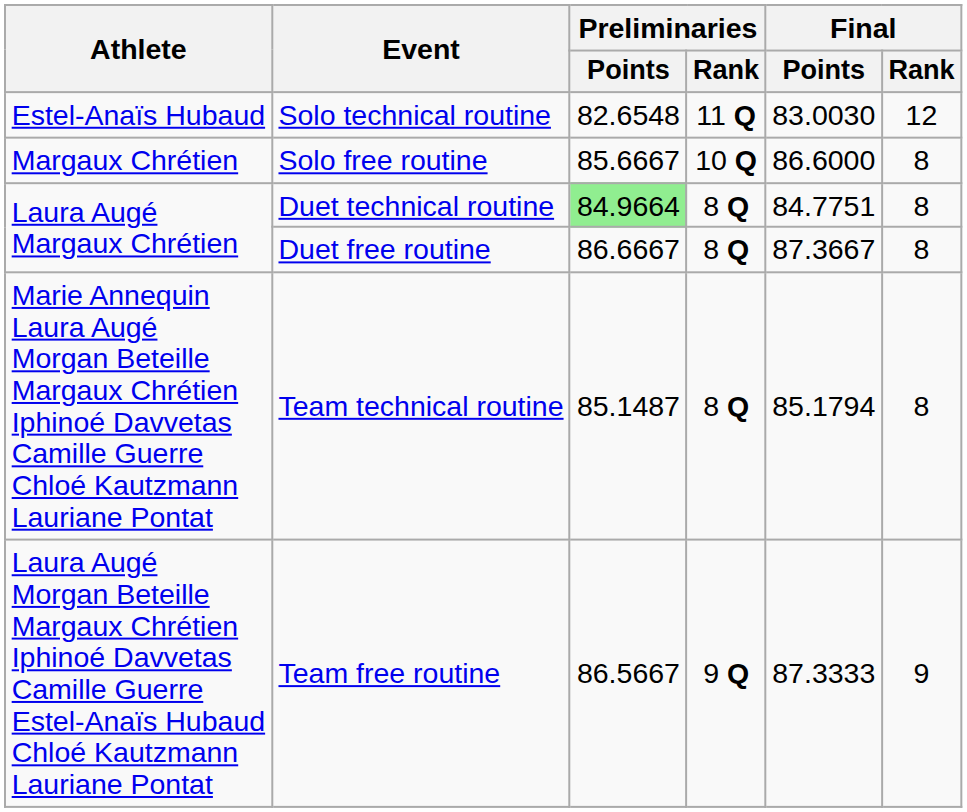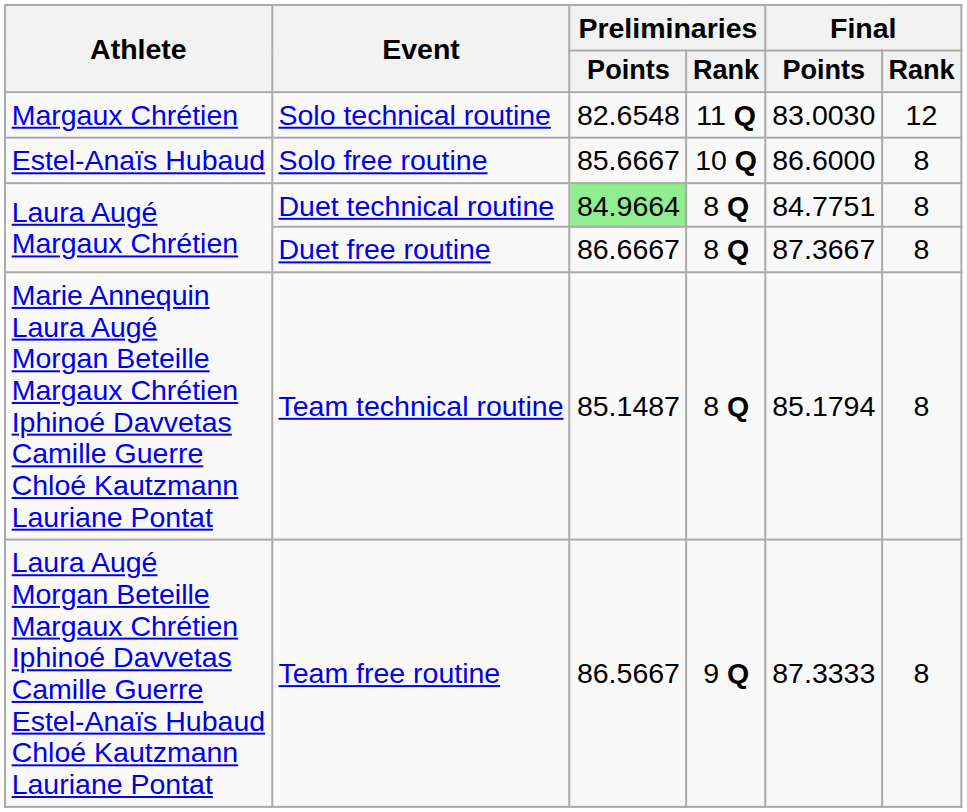 <table class=wikitable style="font-size:90%">
 <tr>
 <th rowspan="2">Athlete</th>
 <th rowspan="2">Event</th>
 <th colspan="2">Preliminaries</th>
 <th colspan="2">Final</th>
 </tr>
 <tr style="font-size:95%">
 <th>Points</th>
 <th>Rank</th>
 <th>Points</th>
 <th>Rank</th>
 </tr>
 <tr align=center>
-<td align=left><a href='#'>Estel-Anaïs Hubaud</a></td>
+<td align=left><a href='#'>Margaux Chrétien</a></td>
 <td align=left><a href='#'>Solo technical routine</a></td>
 <td>82.6548</td>
 <td>11 <strong>Q</strong></td>
 <td>83.0030</td>
 <td>12</td>
 </tr>
 <tr align=center>
-<td align=left><a href='#'>Margaux Chrétien</a></td>
+<td align=left><a href='#'>Estel-Anaïs Hubaud</a></td>
 <td align=left><a href='#'>Solo free routine</a></td>
 <td>85.6667</td>
 <td>10 <strong>Q</strong></td>
 <td>86.6000</td>
 <td>8</td>
 </tr>
 <tr align=center>
 <td align=left rowspan=2><a href='#'>Laura Augé</a><br><a href='#'>Margaux Chrétien</a></td>
 <td align=left><a href='#'>Duet technical routine</a></td>
 <td style="background: lightgreen;">84.9664</td>
 <td>8 <strong>Q</strong></td>
 <td>84.7751</td>
 <td>8</td>
 </tr>
 <tr align=center>
 <td align=left><a href='#'>Duet free routine</a></td>
 <td>86.6667</td>
 <td>8 <strong>Q</strong></td>
 <td>87.3667</td>
 <td>8</td>
 </tr>
 <tr align=center>
 <td align=left><a href='#'>Marie Annequin</a><br><a href='#'>Laura Augé</a><br><a href='#'>Morgan Beteille</a><br><a href='#'>Margaux Chrétien</a><br><a href='#'>Iphinoé Davvetas</a><br><a href='#'>Camille Guerre</a><br><a href='#'>Chloé Kautzmann</a><br><a href='#'>Lauriane Pontat</a></td>
 <td align=left><a href='#'>Team technical routine</a></td>
 <td>85.1487</td>
 <td>8 <strong>Q</strong></td>
 <td>85.1794</td>
 <td>8</td>
 </tr>
 <tr align=center>
 <td align=left><a href='#'>Laura Augé</a><br><a href='#'>Morgan Beteille</a><br><a href='#'>Margaux Chrétien</a><br><a href='#'>Iphinoé Davvetas</a><br><a href='#'>Camille Guerre</a><br><a href='#'>Estel-Anaïs Hubaud</a><br><a href='#'>Chloé Kautzmann</a><br><a href='#'>Lauriane Pontat</a></td>
 <td align=left><a href='#'>Team free routine</a></td>
 <td>86.5667</td>
 <td>9 <strong>Q</strong></td>
 <td>87.3333</td>
-<td>9</td>
+<td>8</td>
 </tr>
 </table>
